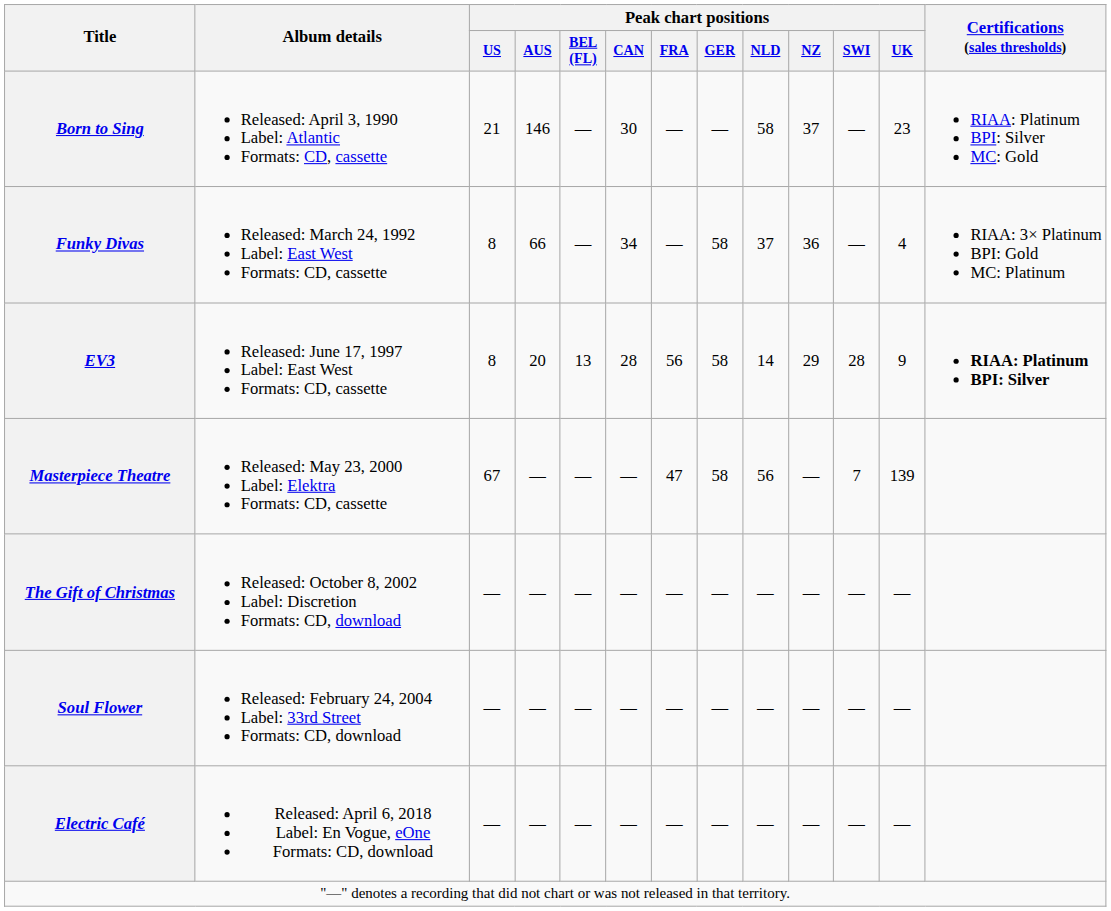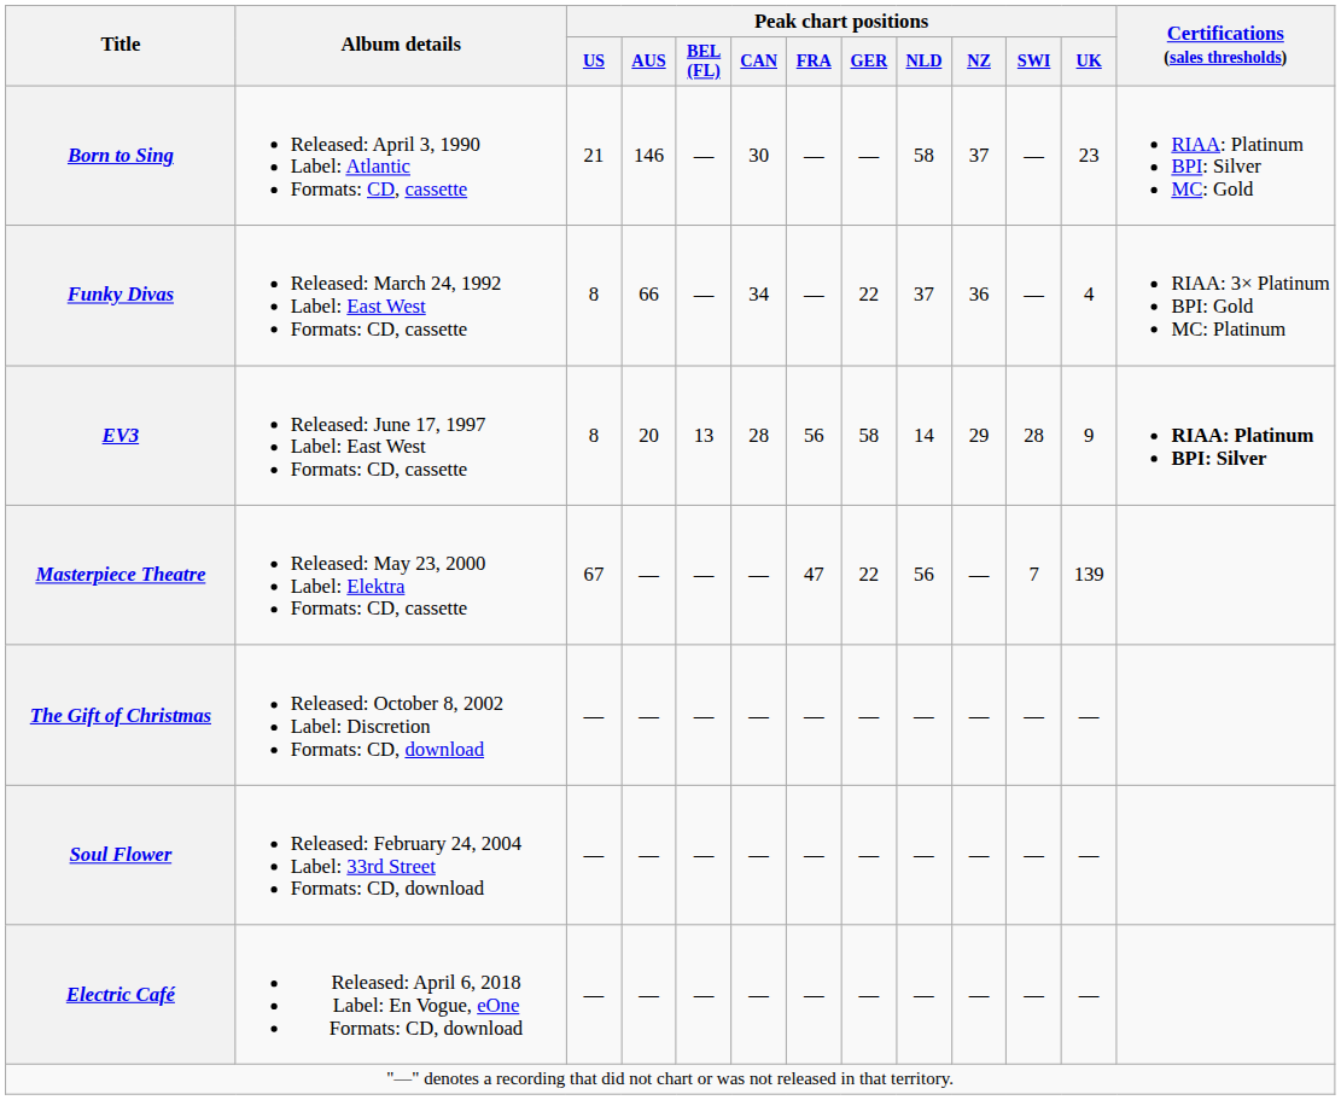 <table class="wikitable plainrowheaders" style="text-align:center;" border="1">
 <tr>
 <th rowspan="2" style="width:11em;">Title</th>
 <th rowspan="2" style="width:16em;">Album details</th>
 <th colspan="10">Peak chart positions</th>
 <th rowspan="2"><a href='#'>Certifications</a><br><small>(<a href='#'>sales thresholds</a>)</small></th>
 </tr>
 <tr>
 <th scope="col" style="width:2.75em;font-size:85%;"><a href='#'>US</a><br></th>
 <th scope="col" style="width:2.75em;font-size:85%;"><a href='#'>AUS</a><br></th>
 <th scope="col" style="width:2.75em;font-size:85%;"><a href='#'>BEL<br>(FL)</a><br></th>
 <th scope="col" style="width:2.75em;font-size:85%;"><a href='#'>CAN</a><br></th>
 <th scope="col" style="width:2.75em;font-size:85%;"><a href='#'>FRA</a><br></th>
 <th scope="col" style="width:2.75em;font-size:85%;"><a href='#'>GER</a><br></th>
 <th scope="col" style="width:2.75em;font-size:85%;"><a href='#'>NLD</a><br></th>
 <th scope="col" style="width:2.75em;font-size:85%;"><a href='#'>NZ</a><br></th>
 <th scope="col" style="width:2.75em;font-size:85%;"><a href='#'>SWI</a><br></th>
 <th scope="col" style="width:2.75em;font-size:85%;"><a href='#'>UK</a><br></th>
 </tr>
 <tr>
 <th scope="row"><em><a href='#'>Born to Sing</a></em></th>
 <td align="left"><br><ul><li>Released: April 3, 1990</li><li>Label: <a href='#'>Atlantic</a></li><li>Formats: <a href='#'>CD</a>, <a href='#'>cassette</a></li></ul></td>
 <td>21</td>
 <td>146</td>
 <td>—</td>
 <td>30</td>
 <td>—</td>
 <td>—</td>
 <td>58</td>
 <td>37</td>
 <td>—</td>
 <td>23</td>
 <td align="left"><br><ul><li><a href='#'>RIAA</a>: Platinum</li><li><a href='#'>BPI</a>: Silver</li><li><a href='#'>MC</a>: Gold</li></ul></td>
 </tr>
 <tr>
 <th scope="row"><em><a href='#'>Funky Divas</a></em></th>
 <td align="left"><br><ul><li>Released: March 24, 1992</li><li>Label: <a href='#'>East West</a></li><li>Formats: CD, cassette</li></ul></td>
 <td>8</td>
 <td>66</td>
 <td>—</td>
 <td>34</td>
 <td>—</td>
-<td>58</td>
+<td>22</td>
 <td>37</td>
 <td>36</td>
 <td>—</td>
 <td>4</td>
 <td align="left"><br><ul><li>RIAA: 3× Platinum</li><li>BPI: Gold</li><li>MC: Platinum</li></ul></td>
 </tr>
 <tr>
 <th scope="row"><em><a href='#'>EV3</a></em></th>
 <td align="left"><br><ul><li>Released: June 17, 1997</li><li>Label: East West</li><li>Formats: CD, cassette</li></ul></td>
 <td>8</td>
 <td>20</td>
 <td>13</td>
 <td>28</td>
 <td>56</td>
 <td>58</td>
 <td>14</td>
 <td>29</td>
 <td>28</td>
 <td>9</td>
 <td align="left"><strong><br><ul><li>RIAA: Platinum</li><li>BPI: Silver</li></ul></strong></td>
 </tr>
 <tr>
 <th scope="row"><em><a href='#'>Masterpiece Theatre</a></em></th>
 <td align="left"><br><ul><li>Released: May 23, 2000</li><li>Label: <a href='#'>Elektra</a></li><li>Formats: CD, cassette</li></ul></td>
 <td>67</td>
 <td>—</td>
 <td>—</td>
 <td>—</td>
 <td>47</td>
-<td>58</td>
+<td>22</td>
 <td>56</td>
 <td>—</td>
 <td>7</td>
 <td>139</td>
 <td align="left"></td>
 </tr>
 <tr>
 <th scope="row"><em><a href='#'>The Gift of Christmas</a></em></th>
 <td align="left"><br><ul><li>Released: October 8, 2002</li><li>Label: Discretion</li><li>Formats: CD, <a href='#'>download</a></li></ul></td>
 <td>—</td>
 <td>—</td>
 <td>—</td>
 <td>—</td>
 <td>—</td>
 <td>—</td>
 <td>—</td>
 <td>—</td>
 <td>—</td>
 <td>—</td>
 <td align="left"></td>
 </tr>
 <tr>
 <th scope="row"><em><a href='#'>Soul Flower</a></em></th>
 <td align="left"><br><ul><li>Released: February 24, 2004</li><li>Label: <a href='#'>33rd Street</a></li><li>Formats: CD, download</li></ul></td>
 <td>—</td>
 <td>—</td>
 <td>—</td>
 <td>—</td>
 <td>—</td>
 <td>—</td>
 <td>—</td>
 <td>—</td>
 <td>—</td>
 <td>—</td>
 <td align="left"></td>
 </tr>
 <tr>
 <th scope="row"><em><a href='#'>Electric Café</a></em></th>
 <td><br><ul><li>Released: April 6, 2018</li><li>Label: En Vogue, <a href='#'>eOne</a></li><li>Formats: CD, download</li></ul></td>
 <td>—</td>
 <td>—</td>
 <td>—</td>
 <td>—</td>
 <td>—</td>
 <td>—</td>
 <td>—</td>
 <td>—</td>
 <td>—</td>
 <td>—</td>
 <td align="left"></td>
 </tr>
 <tr>
 <td align="center" colspan="18" style="font-size:90%">"—" denotes a recording that did not chart or was not released in that territory.</td>
 </tr>
 </table>
